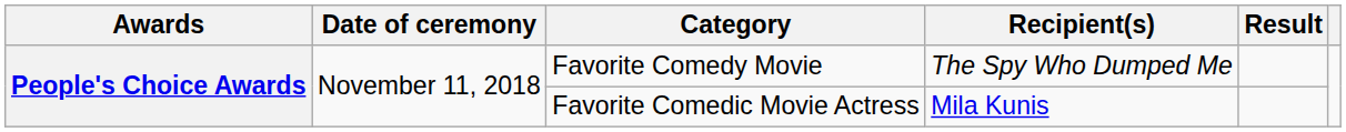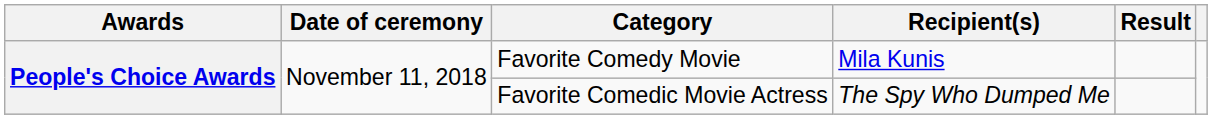 <table class="wikitable plainrowheaders">
 <tr>
 <th scope="col">Awards</th>
 <th scope="col">Date of ceremony</th>
 <th scope="col">Category</th>
 <th scope="col">Recipient(s)</th>
 <th scope="col">Result</th>
 <th scope="col"></th>
 </tr>
 <tr>
 <th scope="row" rowspan="2"><a href='#'>People's Choice Awards</a></th>
 <td rowspan="2">November 11, 2018</td>
 <td>Favorite Comedy Movie</td>
-<td><em>The Spy Who Dumped Me</em></td>
+<td><a href='#'>Mila Kunis</a></td>
 <td></td>
 <td rowspan="2" style="text-align:center;"></td>
 </tr>
 <tr>
 <td>Favorite Comedic Movie Actress</td>
-<td><a href='#'>Mila Kunis</a></td>
+<td><em>The Spy Who Dumped Me</em></td>
 <td></td>
 </tr>
 </table>
